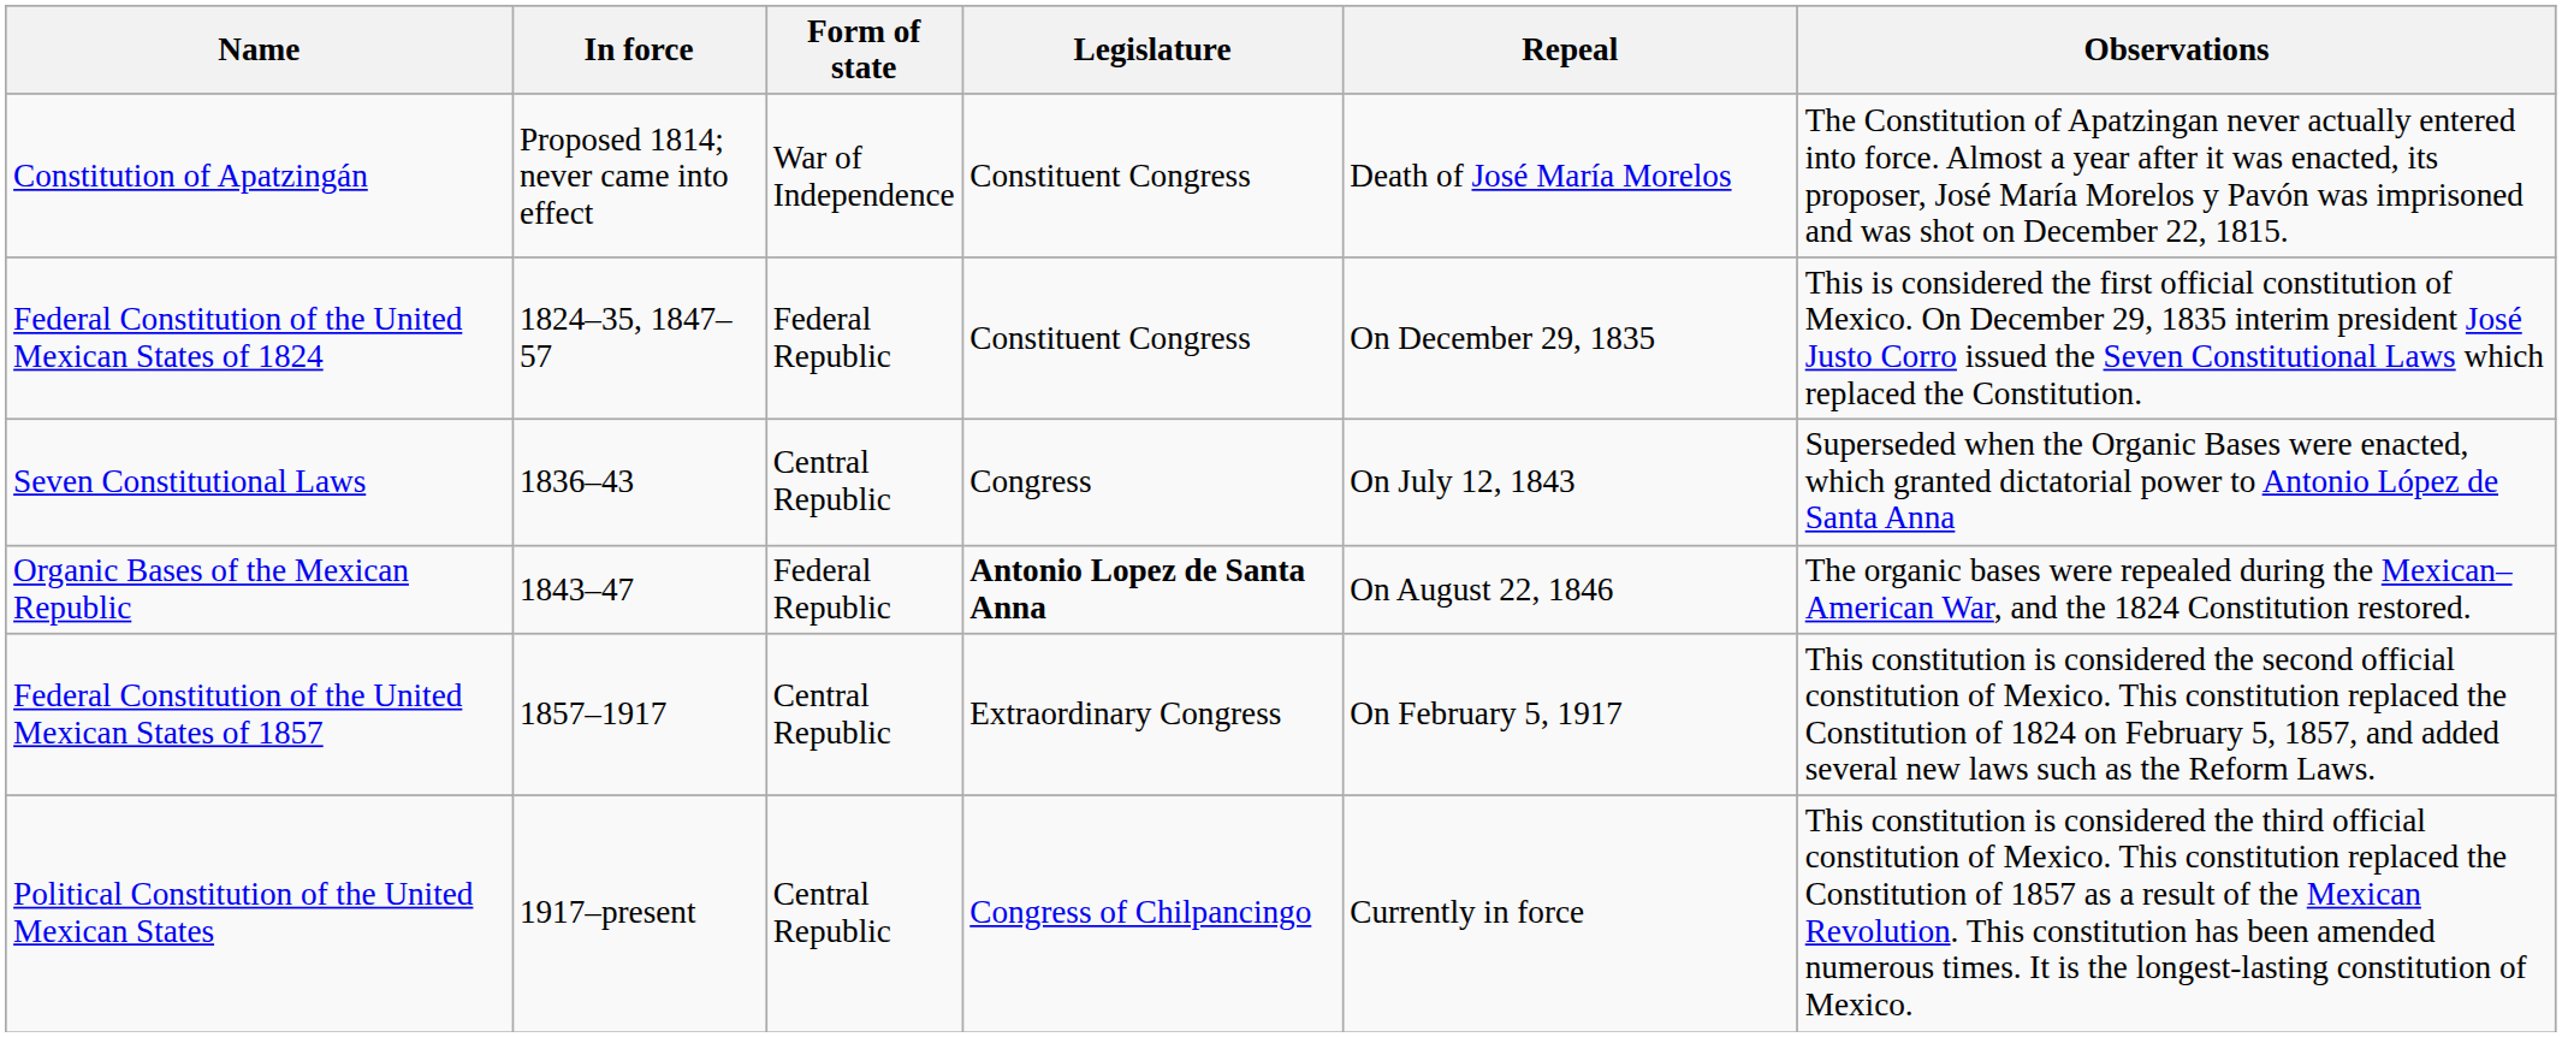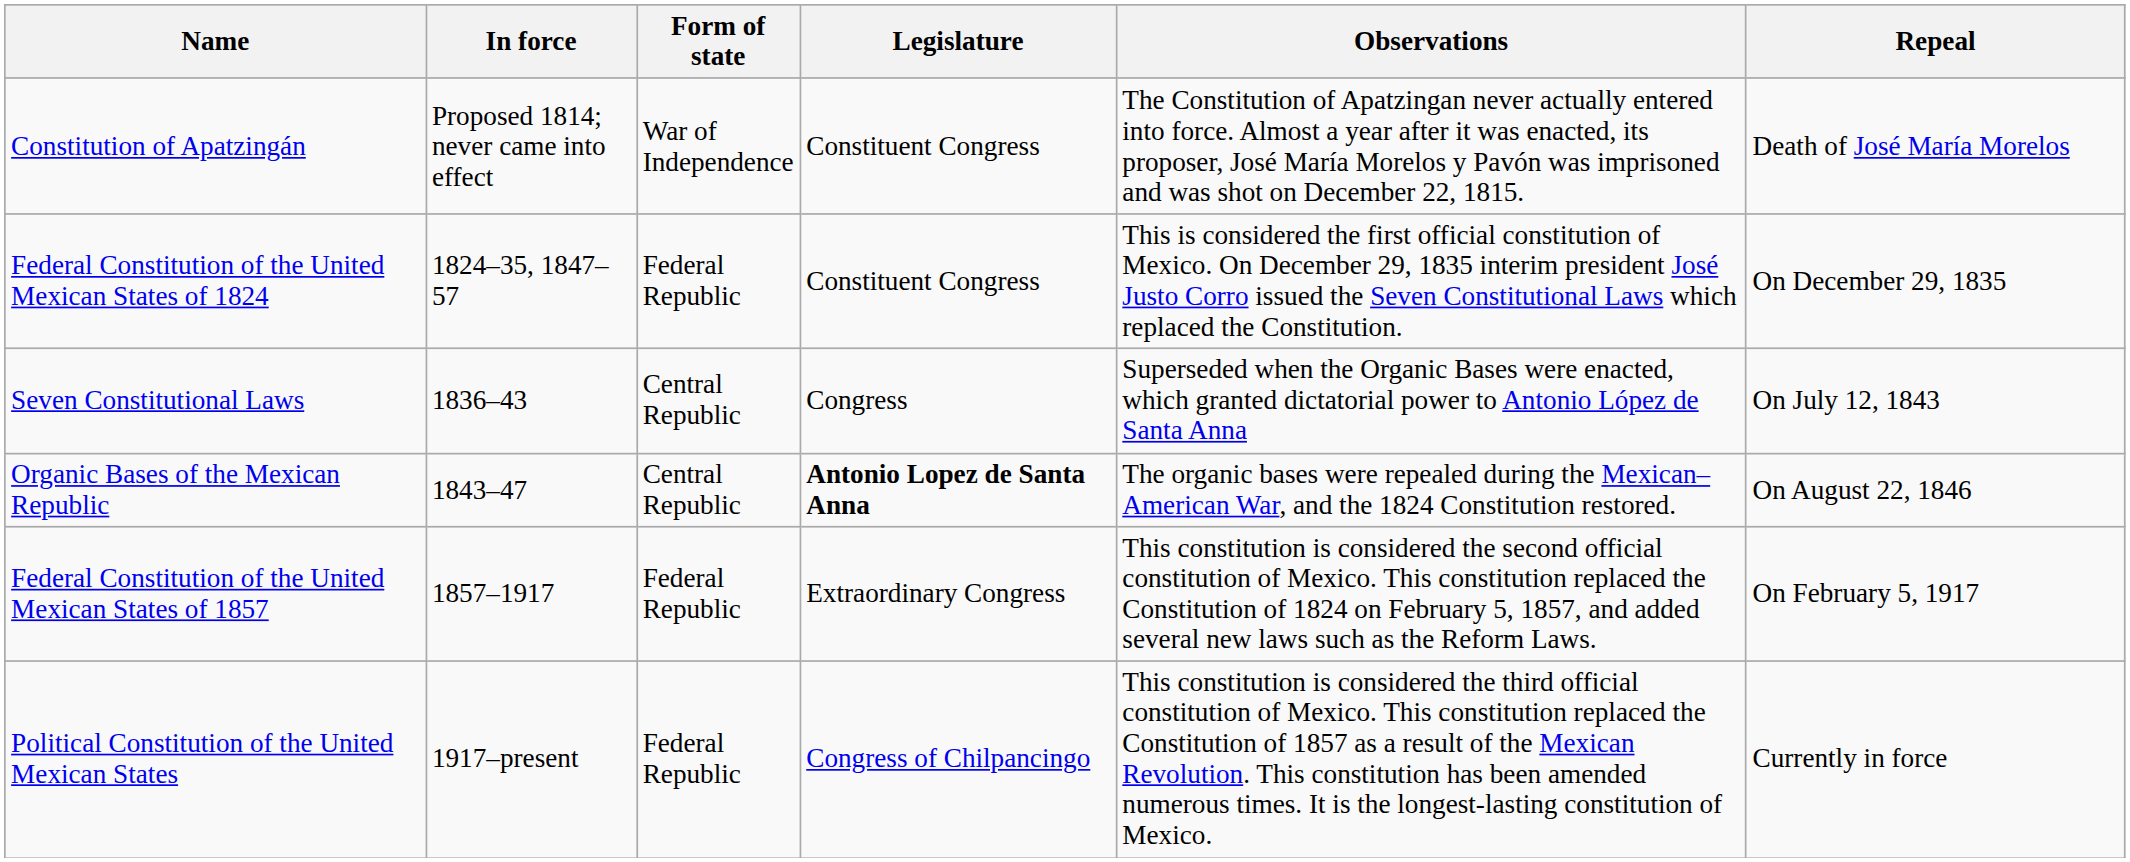 <table class="wikitable">
 <tr>
 <th style="width:20%">Name</th>
 <th style="width:10%">In force</th>
 <th style="width:5%">Form of state</th>
 <th style="width:15%">Legislature</th>
+<th style="width:30%">Observations</th>
 <th style="width:18%">Repeal</th>
-<th style="width:30%">Observations</th>
 </tr>
 <tr>
 <td><a href='#'>Constitution of Apatzingán</a></td>
 <td>Proposed 1814;<br> never came into effect</td>
 <td>War of Independence</td>
 <td>Constituent Congress</td>
+<td>The Constitution of Apatzingan never actually entered into force. Almost a year after it was enacted, its proposer, José María Morelos y Pavón was imprisoned and was shot on December 22, 1815.</td>
 <td>Death of <a href='#'>José María Morelos</a></td>
-<td>The Constitution of Apatzingan never actually entered into force. Almost a year after it was enacted, its proposer, José María Morelos y Pavón was imprisoned and was shot on December 22, 1815.</td>
 </tr>
 <tr>
 <td><a href='#'>Federal Constitution of the United Mexican States of 1824</a></td>
 <td>1824–35, 1847–57</td>
 <td>Federal Republic</td>
 <td>Constituent Congress</td>
+<td>This is considered the first official constitution of Mexico. On December 29, 1835 interim president <a href='#'>José Justo Corro</a> issued the <a href='#'>Seven Constitutional Laws</a> which replaced the Constitution.</td>
 <td>On December 29, 1835</td>
-<td>This is considered the first official constitution of Mexico. On December 29, 1835 interim president <a href='#'>José Justo Corro</a> issued the <a href='#'>Seven Constitutional Laws</a> which replaced the Constitution.</td>
 </tr>
 <tr>
 <td><a href='#'>Seven Constitutional Laws</a></td>
 <td>1836–43</td>
 <td>Central Republic</td>
 <td>Congress</td>
+<td>Superseded when the Organic Bases were enacted, which granted dictatorial power to <a href='#'>Antonio López de Santa Anna</a></td>
 <td>On July 12, 1843</td>
-<td>Superseded when the Organic Bases were enacted, which granted dictatorial power to <a href='#'>Antonio López de Santa Anna</a></td>
 </tr>
 <tr>
 <td><a href='#'>Organic Bases of the Mexican Republic</a></td>
 <td>1843–47</td>
-<td>Federal Republic</td>
+<td>Central Republic</td>
 <td><strong>Antonio Lopez de Santa Anna</strong></td>
+<td>The organic bases were repealed during the <a href='#'>Mexican–American War</a>, and the 1824 Constitution restored.</td>
 <td>On August 22, 1846</td>
-<td>The organic bases were repealed during the <a href='#'>Mexican–American War</a>, and the 1824 Constitution restored.</td>
 </tr>
 <tr>
 <td><a href='#'>Federal Constitution of the United Mexican States of 1857</a></td>
 <td>1857–1917</td>
-<td>Central Republic</td>
+<td>Federal Republic</td>
 <td>Extraordinary Congress</td>
+<td>This constitution is considered the second official constitution of Mexico. This constitution replaced the Constitution of 1824 on February 5, 1857, and added several new laws such as the Reform Laws.</td>
 <td>On February 5, 1917</td>
-<td>This constitution is considered the second official constitution of Mexico. This constitution replaced the Constitution of 1824 on February 5, 1857, and added several new laws such as the Reform Laws.</td>
 </tr>
 <tr>
 <td><a href='#'>Political Constitution of the United Mexican States</a></td>
 <td>1917–present</td>
-<td>Central Republic</td>
+<td>Federal Republic</td>
 <td><a href='#'>Congress of Chilpancingo</a></td>
+<td>This constitution is considered the third official constitution of Mexico. This constitution replaced the Constitution of 1857 as a result of the <a href='#'>Mexican Revolution</a>. This constitution has been amended numerous times. It is the longest-lasting constitution of Mexico.</td>
 <td>Currently in force</td>
-<td>This constitution is considered the third official constitution of Mexico. This constitution replaced the Constitution of 1857 as a result of the <a href='#'>Mexican Revolution</a>. This constitution has been amended numerous times. It is the longest-lasting constitution of Mexico.</td>
 </tr>
 </table>
